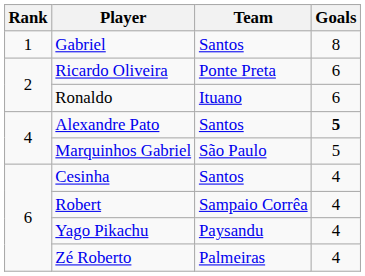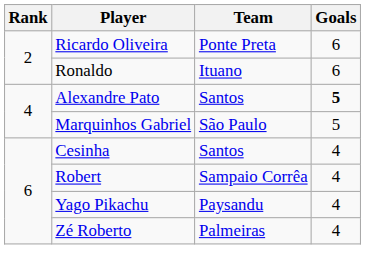 <table class="wikitable sortable">
 <tr>
 <th>Rank</th>
 <th>Player</th>
 <th>Team</th>
 <th>Goals</th>
-</tr>
-<tr>
-<td align=center>1</td>
-<td> <a href='#'>Gabriel</a></td>
-<td> <a href='#'>Santos</a></td>
-<td align=center>8</td>
 </tr>
 <tr>
 <td align=center rowspan=2>2</td>
 <td> <a href='#'>Ricardo Oliveira</a></td>
 <td> <a href='#'>Ponte Preta</a></td>
 <td align=center>6</td>
 </tr>
 <tr>
 <td> Ronaldo</td>
 <td> <a href='#'>Ituano</a></td>
 <td align=center>6</td>
 </tr>
 <tr>
 <td align=center rowspan=2>4</td>
 <td> <a href='#'>Alexandre Pato</a></td>
 <td> <a href='#'>Santos</a></td>
 <td align=center><strong>5</strong></td>
 </tr>
 <tr>
 <td> <a href='#'>Marquinhos Gabriel</a></td>
 <td> <a href='#'>São Paulo</a></td>
 <td align=center>5</td>
 </tr>
 <tr>
 <td align=center rowspan=4>6</td>
 <td> <a href='#'>Cesinha</a></td>
 <td> <a href='#'>Santos</a></td>
 <td align=center>4</td>
 </tr>
 <tr>
 <td> <a href='#'>Robert</a></td>
 <td> <a href='#'>Sampaio Corrêa</a></td>
 <td align=center>4</td>
 </tr>
 <tr>
 <td> <a href='#'>Yago Pikachu</a></td>
 <td> <a href='#'>Paysandu</a></td>
 <td align=center>4</td>
 </tr>
 <tr>
 <td> <a href='#'>Zé Roberto</a></td>
 <td> <a href='#'>Palmeiras</a></td>
 <td align=center>4</td>
 </tr>
 </table>
